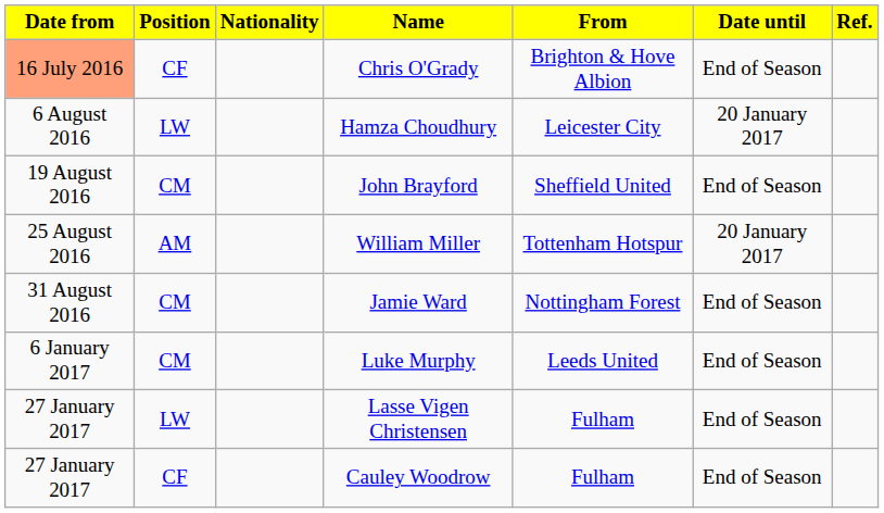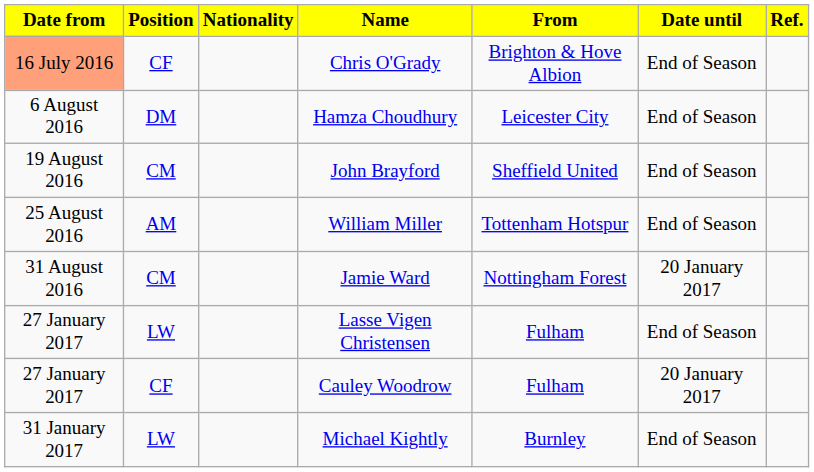 <table class="wikitable"  style="text-align:center; font-size:90%; ">
 <tr>
 <th style="background:#FFFF00; color:#000000; width:100px;">Date from</th>
 <th style="background:#FFFF00; color:#000000; width:50px;">Position</th>
 <th style="background:#FFFF00; color:#000000; width:50px;">Nationality</th>
 <th style="background:#FFFF00; color:#000000; width:150px;">Name</th>
 <th style="background:#FFFF00; color:#000000; width:140px;">From</th>
 <th style="background:#FFFF00; color:#000000; width:110px;">Date until</th>
 <th style="background:#FFFF00; color:#000000; width:25px;">Ref.</th>
 </tr>
 <tr>
 <td style="background: lightsalmon;">16 July 2016</td>
 <td><a href='#'>CF</a></td>
 <td></td>
 <td><a href='#'>Chris O'Grady</a></td>
 <td><a href='#'>Brighton & Hove Albion</a></td>
 <td>End of Season</td>
 <td></td>
 </tr>
 <tr>
 <td>6 August 2016</td>
-<td><a href='#'>LW</a></td>
+<td><a href='#'>DM</a></td>
 <td></td>
 <td><a href='#'>Hamza Choudhury</a></td>
 <td><a href='#'>Leicester City</a></td>
-<td>20 January 2017 </td>
+<td>End of Season</td>
 <td></td>
 </tr>
 <tr>
 <td>19 August 2016</td>
 <td><a href='#'>CM</a></td>
 <td></td>
 <td><a href='#'>John Brayford</a></td>
 <td><a href='#'>Sheffield United</a></td>
 <td>End of Season</td>
 <td></td>
 </tr>
 <tr>
 <td>25 August 2016</td>
 <td><a href='#'>AM</a></td>
 <td></td>
 <td><a href='#'>William Miller</a></td>
 <td><a href='#'>Tottenham Hotspur</a></td>
-<td>20 January 2017 </td>
+<td>End of Season </td>
 <td></td>
 </tr>
 <tr>
 <td>31 August 2016</td>
 <td><a href='#'>CM</a></td>
 <td></td>
 <td><a href='#'>Jamie Ward</a></td>
 <td><a href='#'>Nottingham Forest</a></td>
-<td>End of Season</td>
-<td></td>
-</tr>
-<tr>
-<td>6 January 2017</td>
-<td><a href='#'>CM</a></td>
-<td></td>
-<td><a href='#'>Luke Murphy</a></td>
-<td><a href='#'>Leeds United</a></td>
-<td>End of Season</td>
+<td>20 January 2017 </td>
 <td></td>
 </tr>
 <tr>
 <td>27 January 2017</td>
 <td><a href='#'>LW</a></td>
 <td></td>
 <td><a href='#'>Lasse Vigen Christensen</a></td>
 <td><a href='#'>Fulham</a></td>
 <td>End of Season</td>
 <td></td>
 </tr>
 <tr>
 <td>27 January 2017</td>
 <td><a href='#'>CF</a></td>
 <td></td>
 <td><a href='#'>Cauley Woodrow</a></td>
 <td><a href='#'>Fulham</a></td>
+<td>20 January 2017 </td>
+<td></td>
+</tr>
+<tr>
+<td>31 January 2017</td>
+<td><a href='#'>LW</a></td>
+<td></td>
+<td><a href='#'>Michael Kightly</a></td>
+<td><a href='#'>Burnley</a></td>
 <td>End of Season</td>
 <td></td>
 </tr>
 </table>
